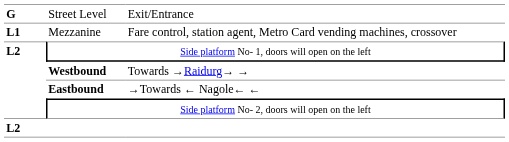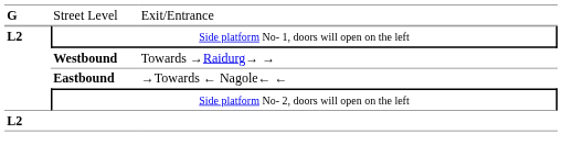 <table table border=0 cellspacing=0 cellpadding=3>
 <tr>
 <td style="border-bottom:solid 1px gray;border-top:solid 1px gray;" width=50 valign=top><strong>G</strong></td>
 <td style="border-top:solid 1px gray;border-bottom:solid 1px gray;" width=100 valign=top>Street Level</td>
 <td style="border-top:solid 1px gray;border-bottom:solid 1px gray;" width=500 valign=top>Exit/Entrance</td>
-</tr>
-<tr>
-<td valign=top><strong>L1</strong></td>
-<td valign=top>Mezzanine</td>
-<td valign=top>Fare control, station agent, Metro Card vending machines, crossover<br></td>
 </tr>
 <tr>
 <td style="border-top:solid 1px gray;border-bottom:solid 1px gray;" width=50 rowspan=4 valign=top><strong>L2</strong></td>
 <td style="border-top:solid 1px gray;border-right:solid 2px black;border-left:solid 2px black;border-bottom:solid 2px black;text-align:center;" colspan=2><small><a href='#'>Side platform</a> No- 1, doors will open on the left </small></td>
 </tr>
 <tr>
 <td style="border-bottom:solid 1px gray;" width=100><span><strong>Westbound</strong></span></td>
 <td style="border-bottom:solid 1px gray;" width=500>Towards →<a href='#'>Raidurg</a>→ →</td>
 </tr>
 <tr>
 <td><span><strong>Eastbound</strong></span></td>
 <td><span>→</span>Towards ← Nagole← ←</td>
 </tr>
 <tr>
 <td style="border-top:solid 2px black;border-right:solid 2px black;border-left:solid 2px black;border-bottom:solid 1px gray;text-align:center;" colspan=2><small><a href='#'>Side platform</a> No- 2, doors will open on the left </small></td>
 </tr>
 <tr>
 <td style="border-bottom:solid 1px gray;" width=50 rowspan=2 valign=top><strong>L2</strong></td>
 <td style="border-bottom:solid 1px gray;" width=100></td>
 <td style="border-bottom:solid 1px gray;" width=500></td>
 </tr>
 <tr>
 </tr>
 </table>
